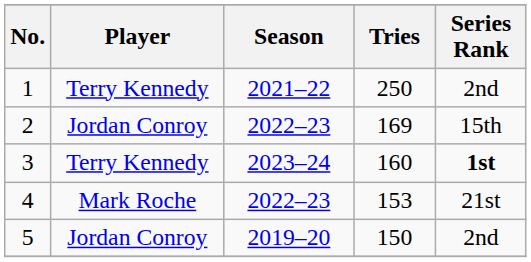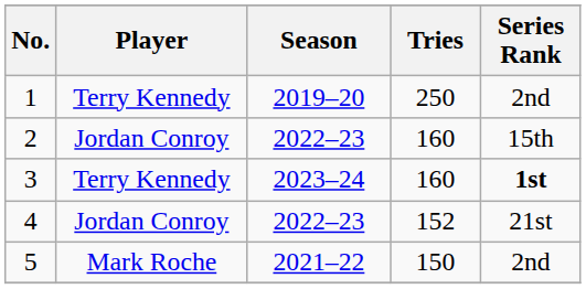 <table class="wikitable sortable" style="text-align: center;">
 <tr>
 </tr>
 <tr>
 <th>No.</th>
 <th width=110>Player</th>
 <th width=80>Season</th>
 <th width=48>Tries</th>
 <th width=54>Series <br> Rank</th>
 </tr>
 <tr>
 <td align=center>1</td>
 <td><a href='#'>Terry Kennedy</a></td>
-<td><a href='#'>2021–22</a></td>
+<td><a href='#'>2019–20</a></td>
 <td align=center>250</td>
 <td>2nd</td>
 </tr>
 <tr>
 <td align=center>2</td>
 <td><a href='#'>Jordan Conroy</a></td>
 <td><a href='#'>2022–23</a></td>
-<td align=center>169</td>
+<td align=center>160</td>
 <td>15th</td>
 </tr>
 <tr>
 <td align=center>3</td>
 <td><a href='#'>Terry Kennedy</a></td>
 <td><a href='#'>2023–24</a></td>
 <td align=center>160</td>
 <td><strong>1st</strong></td>
 </tr>
 <tr>
 <td align=center>4</td>
-<td><a href='#'>Mark Roche</a></td>
+<td><a href='#'>Jordan Conroy</a></td>
 <td><a href='#'>2022–23</a></td>
-<td align=center>153</td>
+<td align=center>152</td>
 <td>21st</td>
 </tr>
 <tr>
 <td align=center>5</td>
-<td><a href='#'>Jordan Conroy</a></td>
-<td><a href='#'>2019–20</a></td>
+<td><a href='#'>Mark Roche</a></td>
+<td><a href='#'>2021–22</a></td>
 <td>150</td>
 <td>2nd</td>
 </tr>
 <tr>
 </tr>
 </table>
